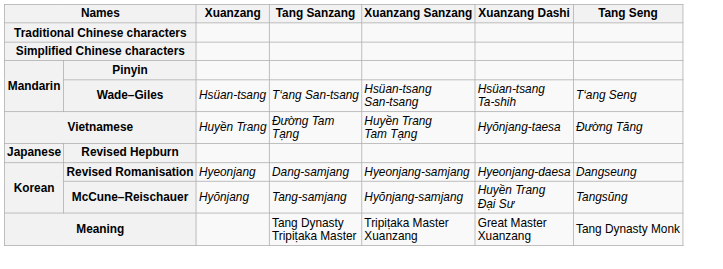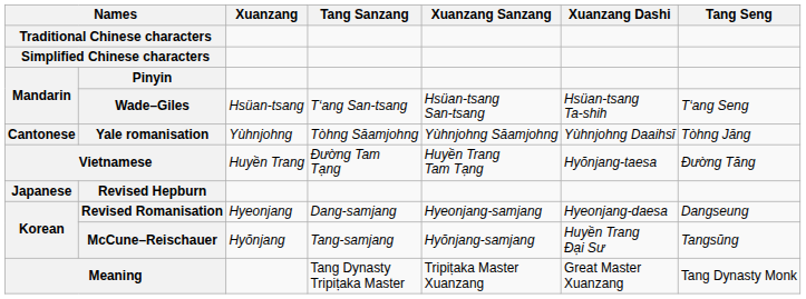 <table class="wikitable">
 <tr>
 <th colspan="2">Names</th>
 <th>Xuanzang</th>
 <th>Tang Sanzang</th>
 <th>Xuanzang Sanzang</th>
 <th>Xuanzang Dashi</th>
 <th>Tang Seng</th>
 </tr>
 <tr>
 <th colspan="2">Traditional Chinese characters</th>
 <td></td>
 <td></td>
 <td></td>
 <td></td>
 <td></td>
 </tr>
 <tr>
 <th colspan="2">Simplified Chinese characters</th>
 <td></td>
 <td></td>
 <td></td>
 <td></td>
 <td></td>
 </tr>
 <tr>
 <th rowspan="2">Mandarin</th>
 <th>Pinyin</th>
 <td></td>
 <td></td>
 <td></td>
 <td></td>
 <td></td>
 </tr>
 <tr>
 <th>Wade–Giles</th>
 <td><em>Hsüan-tsang</em></td>
 <td><em>T‘ang San-tsang</em></td>
 <td><em>Hsüan-tsang<br>San-tsang</em></td>
 <td><em>Hsüan-tsang<br>Ta-shih</em></td>
 <td><em>T‘ang Seng</em></td>
+</tr>
+<tr>
+<th>Cantonese</th>
+<th>Yale romanisation</th>
+<td><em>Yùhnjohng</em></td>
+<td><em>Tòhng Sāamjohng</em></td>
+<td><em>Yùhnjohng Sāamjohng</em></td>
+<td><em>Yùhnjohng Daaihsī</em></td>
+<td><em>Tòhng Jāng</em></td>
 </tr>
 <tr>
 <th colspan="2">Vietnamese</th>
 <td><em>Huyền Trang</em></td>
 <td><em>Đường Tam<br>Tạng</em></td>
 <td><em>Huyền Trang<br>Tam Tạng</em></td>
 <td><em>Hyŏnjang-taesa</em></td>
 <td><em>Đường Tăng</em></td>
 </tr>
 <tr>
 <th>Japanese</th>
 <th>Revised Hepburn</th>
 <td></td>
 <td></td>
 <td></td>
 <td></td>
 <td></td>
 </tr>
 <tr>
 <th rowspan="2">Korean</th>
 <th>Revised Romanisation</th>
 <td><em>Hyeonjang</em></td>
 <td><em>Dang-samjang</em></td>
 <td><em>Hyeonjang-samjang</em></td>
 <td><em>Hyeonjang-daesa</em></td>
 <td><em>Dangseung</em></td>
 </tr>
 <tr>
 <th>McCune–Reischauer</th>
 <td><em>Hyŏnjang</em></td>
 <td><em>Tang-samjang</em></td>
 <td><em>Hyŏnjang-samjang</em></td>
 <td><em>Huyền Trang<br>Đại Sư</em></td>
 <td><em>Tangsŭng</em></td>
 </tr>
 <tr>
 <th colspan="2">Meaning</th>
 <td></td>
 <td>Tang Dynasty<br>Tripiṭaka Master</td>
 <td>Tripiṭaka Master<br>Xuanzang</td>
 <td>Great Master<br>Xuanzang</td>
 <td>Tang Dynasty Monk</td>
 </tr>
 </table>
